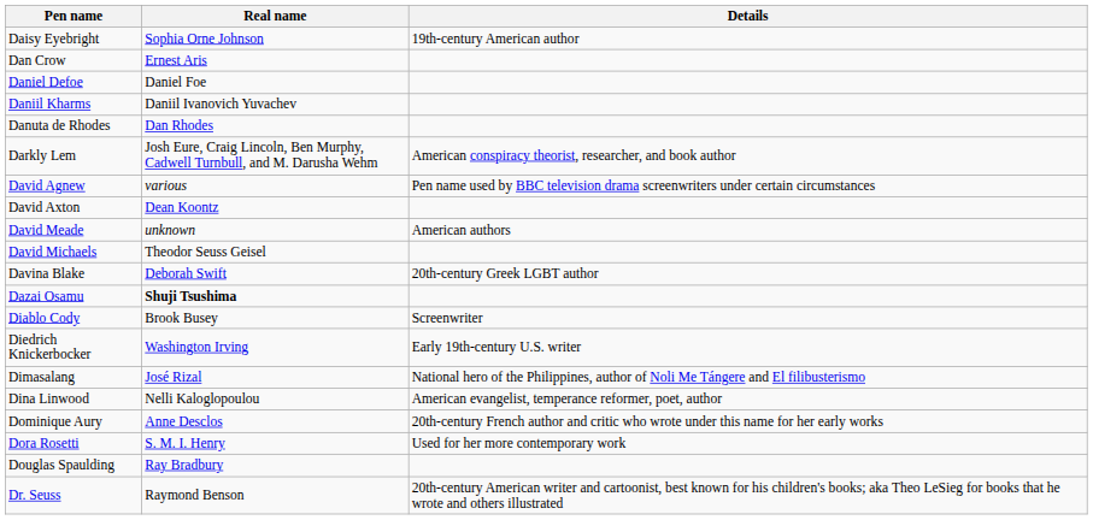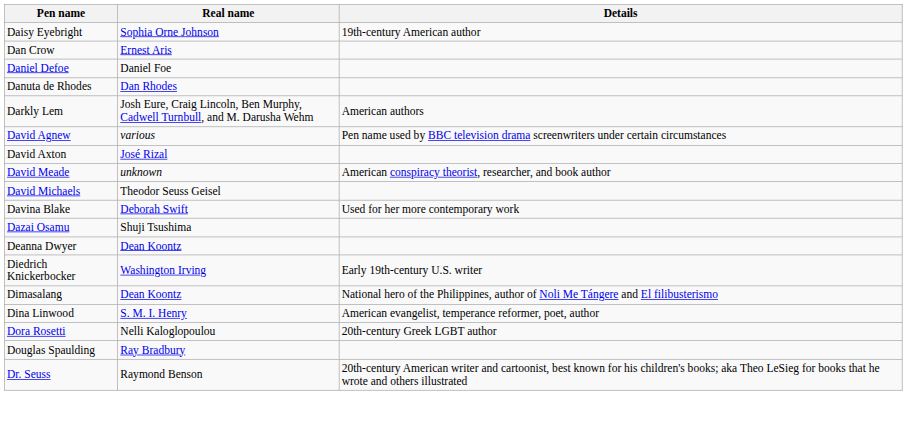 <table class="wikitable sortable">
 <tr>
 <th style="width:150px;">Pen name</th>
 <th style="width:300px;">Real name</th>
 <th class=unsortable>Details</th>
 </tr>
 <tr>
 <td>Daisy Eyebright</td>
 <td><a href='#'>Sophia Orne Johnson</a></td>
 <td>19th-century American author</td>
 </tr>
 <tr>
 <td>Dan Crow</td>
 <td><a href='#'>Ernest Aris</a></td>
 <td></td>
 </tr>
 <tr>
 <td><a href='#'>Daniel Defoe</a></td>
 <td>Daniel Foe</td>
 <td></td>
 </tr>
 <tr>
-<td><a href='#'>Daniil Kharms</a></td>
-<td>Daniil Ivanovich Yuvachev</td>
-<td></td>
-</tr>
-<tr>
 <td>Danuta de Rhodes</td>
 <td><a href='#'>Dan Rhodes</a></td>
 <td></td>
 </tr>
 <tr>
 <td>Darkly Lem</td>
 <td>Josh Eure, Craig Lincoln, Ben Murphy, <a href='#'>Cadwell Turnbull</a>, and M. Darusha Wehm</td>
-<td>American <a href='#'>conspiracy theorist</a>, researcher, and book author</td>
+<td>American authors</td>
 </tr>
 <tr>
 <td><a href='#'>David Agnew</a></td>
 <td><em>various</em></td>
 <td>Pen name used by <a href='#'>BBC television drama</a> screenwriters under certain circumstances</td>
 </tr>
 <tr>
 <td>David Axton</td>
-<td><a href='#'>Dean Koontz</a></td>
+<td><a href='#'>José Rizal</a></td>
 <td></td>
 </tr>
 <tr>
 <td><a href='#'>David Meade</a></td>
 <td><em>unknown</em></td>
-<td>American authors</td>
+<td>American <a href='#'>conspiracy theorist</a>, researcher, and book author</td>
 </tr>
 <tr>
 <td><a href='#'>David Michaels</a></td>
 <td>Theodor Seuss Geisel</td>
 <td></td>
 </tr>
 <tr>
 <td>Davina Blake</td>
 <td><a href='#'>Deborah Swift</a></td>
-<td>20th-century Greek LGBT author</td>
+<td>Used for her more contemporary work</td>
 </tr>
 <tr>
 <td><a href='#'>Dazai Osamu</a></td>
-<td><strong>Shuji Tsushima</strong></td>
+<td>Shuji Tsushima</td>
 <td></td>
 </tr>
 <tr>
-<td><a href='#'>Diablo Cody</a></td>
-<td>Brook Busey</td>
-<td>Screenwriter</td>
+<td>Deanna Dwyer</td>
+<td><a href='#'>Dean Koontz</a></td>
+<td></td>
 </tr>
 <tr>
 <td>Diedrich Knickerbocker</td>
 <td><a href='#'>Washington Irving</a></td>
 <td>Early 19th-century U.S. writer</td>
 </tr>
 <tr>
 <td>Dimasalang</td>
-<td><a href='#'>José Rizal</a></td>
+<td><a href='#'>Dean Koontz</a></td>
 <td>National hero of the Philippines, author of <a href='#'>Noli Me Tángere</a> and <a href='#'>El filibusterismo</a></td>
 </tr>
 <tr>
 <td>Dina Linwood</td>
-<td>Nelli Kaloglopoulou</td>
+<td><a href='#'>S. M. I. Henry</a></td>
 <td>American evangelist, temperance reformer, poet, author</td>
 </tr>
 <tr>
-<td>Dominique Aury</td>
-<td><a href='#'>Anne Desclos</a></td>
-<td>20th-century French author and critic who wrote under this name for her early works</td>
-</tr>
-<tr>
 <td><a href='#'>Dora Rosetti</a></td>
-<td><a href='#'>S. M. I. Henry</a></td>
-<td>Used for her more contemporary work</td>
+<td>Nelli Kaloglopoulou</td>
+<td>20th-century Greek LGBT author</td>
 </tr>
 <tr>
 <td>Douglas Spaulding</td>
 <td><a href='#'>Ray Bradbury</a></td>
 <td></td>
 </tr>
 <tr>
 <td><a href='#'>Dr. Seuss</a></td>
 <td>Raymond Benson</td>
 <td>20th-century American writer and cartoonist, best known for his children's books; aka Theo LeSieg for books that he wrote and others illustrated</td>
 </tr>
 </table>
